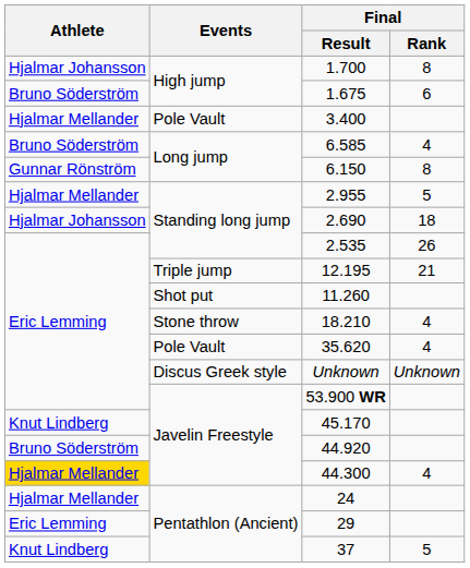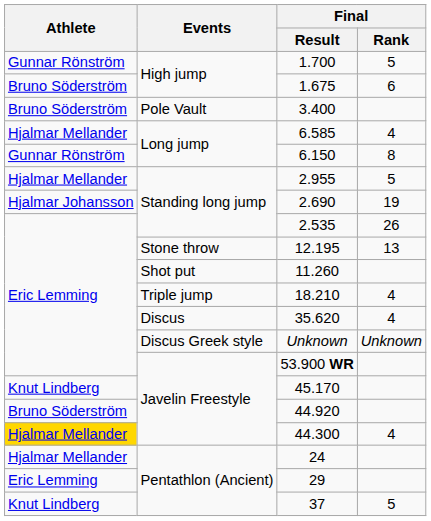 <table class=wikitable style="font-size:90%">
 <tr>
 <th rowspan="2">Athlete</th>
 <th rowspan="2">Events</th>
 <th colspan="2">Final</th>
 </tr>
 <tr>
 <th>Result</th>
 <th>Rank</th>
 </tr>
 <tr>
-<td><a href='#'>Hjalmar Johansson</a></td>
+<td><a href='#'>Gunnar Rönström</a></td>
 <td rowspan=2>High jump</td>
 <td align="center">1.700</td>
-<td align="center">8</td>
+<td align="center">5</td>
 </tr>
 <tr>
 <td><a href='#'>Bruno Söderström</a></td>
 <td align="center">1.675</td>
 <td align="center">6</td>
 </tr>
 <tr>
-<td><a href='#'>Hjalmar Mellander</a></td>
+<td><a href='#'>Bruno Söderström</a></td>
 <td>Pole Vault</td>
 <td align="center">3.400</td>
 <td align="center"></td>
 </tr>
 <tr>
-<td><a href='#'>Bruno Söderström</a></td>
+<td><a href='#'>Hjalmar Mellander</a></td>
 <td rowspan=2>Long jump</td>
 <td align="center">6.585</td>
 <td align="center">4</td>
 </tr>
 <tr>
 <td><a href='#'>Gunnar Rönström</a></td>
 <td align="center">6.150</td>
 <td align="center">8</td>
 </tr>
 <tr>
 <td><a href='#'>Hjalmar Mellander</a></td>
 <td rowspan=3>Standing long jump</td>
 <td align="center">2.955</td>
 <td align="center">5</td>
 </tr>
 <tr>
 <td><a href='#'>Hjalmar Johansson</a></td>
 <td align="center">2.690</td>
-<td align="center">18</td>
+<td align="center">19</td>
 </tr>
 <tr>
 <td rowspan=7><a href='#'>Eric Lemming</a></td>
 <td align="center">2.535</td>
 <td align="center">26</td>
 </tr>
 <tr>
-<td>Triple jump</td>
+<td>Stone throw</td>
 <td align="center">12.195</td>
-<td align="center">21</td>
+<td align="center">13</td>
 </tr>
 <tr>
 <td>Shot put</td>
 <td align="center">11.260</td>
 <td align="center"></td>
 </tr>
 <tr>
-<td>Stone throw</td>
+<td>Triple jump</td>
 <td align="center">18.210</td>
 <td align="center">4</td>
 </tr>
 <tr>
-<td>Pole Vault</td>
+<td>Discus</td>
 <td align="center">35.620</td>
 <td align="center">4</td>
 </tr>
 <tr>
 <td>Discus Greek style</td>
 <td align="center"><em>Unknown</em></td>
 <td align="center"><em>Unknown</em></td>
 </tr>
 <tr>
 <td rowspan=4>Javelin Freestyle</td>
 <td align="center">53.900 <strong>WR</strong></td>
 <td align="center"></td>
 </tr>
 <tr>
 <td><a href='#'>Knut Lindberg</a></td>
 <td align="center">45.170</td>
 <td align="center"></td>
 </tr>
 <tr>
 <td><a href='#'>Bruno Söderström</a></td>
 <td align="center">44.920</td>
 <td align="center"></td>
 </tr>
 <tr>
 <td style="background: gold;"><a href='#'>Hjalmar Mellander</a></td>
 <td align="center">44.300</td>
 <td align="center">4</td>
 </tr>
 <tr>
 <td><a href='#'>Hjalmar Mellander</a></td>
 <td rowspan=3>Pentathlon (Ancient)</td>
 <td align="center">24</td>
 <td align="center"></td>
 </tr>
 <tr>
 <td><a href='#'>Eric Lemming</a></td>
 <td align="center">29</td>
 <td align="center"></td>
 </tr>
 <tr>
 <td><a href='#'>Knut Lindberg</a></td>
 <td align="center">37</td>
 <td align="center">5</td>
 </tr>
 </table>
